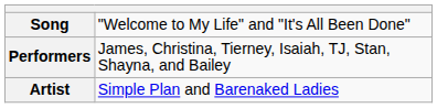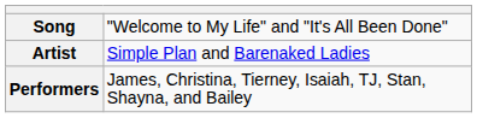 <table class="wikitable" style="font-size: 90%" width=400px>
 <tr>
 <th colspan=2></th>
 </tr>
 <tr>
 <th width=10%>Song</th>
 <td>"Welcome to My Life" and "It's All Been Done"</td>
 </tr>
 <tr>
+<th width=10%>Artist</th>
+<td><a href='#'>Simple Plan</a> and <a href='#'>Barenaked Ladies</a></td>
+</tr>
+<tr>
 <th width=10%>Performers</th>
 <td>James, Christina, Tierney, Isaiah, TJ, Stan, Shayna, and Bailey</td>
 </tr>
-<tr>
-<th width=10%>Artist</th>
-<td><a href='#'>Simple Plan</a> and <a href='#'>Barenaked Ladies</a></td>
-</tr>
 </table>
